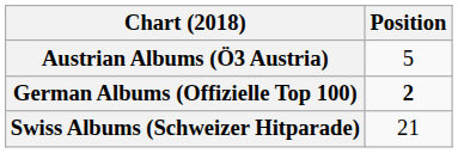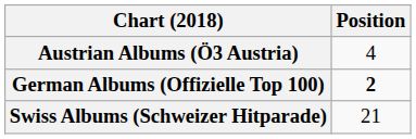 <table class="wikitable sortable plainrowheaders" style="text-align:center">
 <tr>
 <th scope="col">Chart (2018)</th>
 <th scope="col">Position</th>
 </tr>
 <tr>
 <th scope="row">Austrian Albums (Ö3 Austria)</th>
-<td>5</td>
+<td>4</td>
 </tr>
 <tr>
 <th scope="row">German Albums (Offizielle Top 100)</th>
 <td><strong>2</strong></td>
 </tr>
 <tr>
 <th scope="row">Swiss Albums (Schweizer Hitparade)</th>
 <td>21</td>
 </tr>
 </table>
